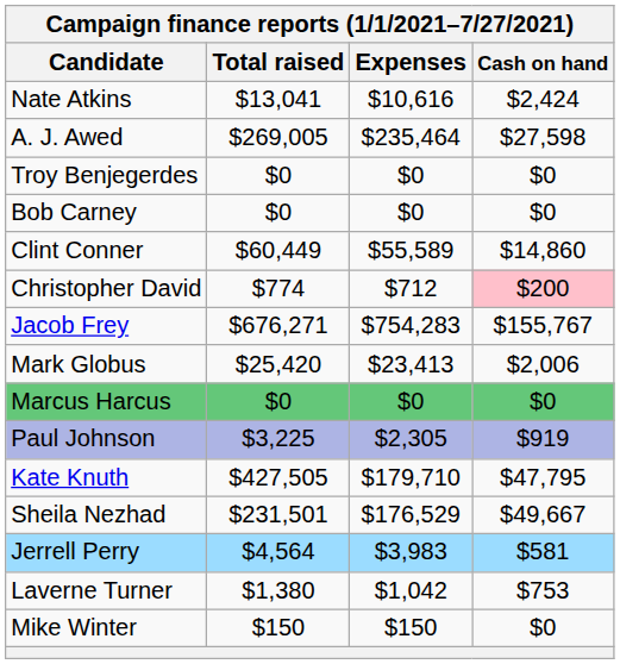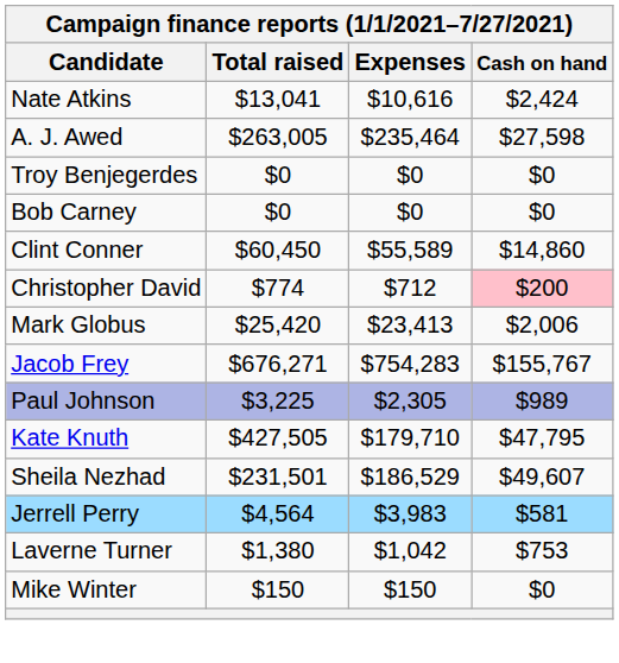 <table class="wikitable sortable">
 <tr>
 <th colspan=4>Campaign finance reports (1/1/2021–7/27/2021)</th>
 </tr>
 <tr style="text-align:center;">
 <th>Candidate</th>
 <th>Total raised</th>
 <th>Expenses</th>
 <th><small>Cash on hand</small></th>
 </tr>
 <tr>
 <td>Nate Atkins</td>
 <td align="center">$13,041</td>
 <td align="center">$10,616</td>
 <td align="center">$2,424</td>
 </tr>
 <tr>
 <td>A. J. Awed</td>
-<td align="center">$269,005</td>
+<td align="center">$263,005</td>
 <td align="center">$235,464</td>
 <td align="center">$27,598</td>
 </tr>
 <tr>
 <td>Troy Benjegerdes</td>
 <td align="center">$0</td>
 <td align="center">$0</td>
 <td align="center">$0</td>
 </tr>
 <tr>
 <td>Bob Carney</td>
 <td align="center">$0</td>
 <td align="center">$0</td>
 <td align="center">$0</td>
 </tr>
 <tr>
 <td>Clint Conner</td>
-<td align="center">$60,449</td>
+<td align="center">$60,450</td>
 <td align="center">$55,589</td>
 <td align="center">$14,860</td>
 </tr>
 <tr>
 <td>Christopher David</td>
 <td align="center">$774</td>
 <td align="center">$712</td>
 <td align="center" style="background: pink;">$200</td>
 </tr>
 <tr>
+<td>Mark Globus</td>
+<td align="center">$25,420</td>
+<td align="center">$23,413</td>
+<td align="center">$2,006</td>
+</tr>
+<tr>
 <td><a href='#'>Jacob Frey</a></td>
 <td align="center">$676,271</td>
 <td align="center">$754,283</td>
 <td align="center">$155,767</td>
 </tr>
-<tr>
-<td>Mark Globus</td>
-<td align="center">$25,420</td>
-<td align="center">$23,413</td>
-<td align="center">$2,006</td>
-</tr>
-<tr style="background:#64c779;">
-<td>Marcus Harcus</td>
-<td align="center">$0</td>
-<td align="center">$0</td>
-<td align="center">$0</td>
-</tr>
 <tr style="background:#adb4e4;">
 <td>Paul Johnson</td>
 <td align="center">$3,225</td>
 <td align="center">$2,305</td>
-<td align="center">$919</td>
+<td align="center">$989</td>
 </tr>
 <tr>
 <td><a href='#'>Kate Knuth</a></td>
 <td align="center">$427,505</td>
 <td align="center">$179,710</td>
 <td align="center">$47,795</td>
 </tr>
 <tr>
 <td>Sheila Nezhad</td>
 <td align="center">$231,501</td>
-<td align="center">$176,529</td>
-<td align="center">$49,667</td>
+<td align="center">$186,529</td>
+<td align="center">$49,607</td>
 </tr>
 <tr style="background:#9bdcff;">
 <td>Jerrell Perry</td>
 <td align="center">$4,564</td>
 <td align="center">$3,983</td>
 <td align="center">$581</td>
 </tr>
 <tr>
 <td>Laverne Turner</td>
 <td align="center">$1,380</td>
 <td align="center">$1,042</td>
 <td align="center">$753</td>
 </tr>
 <tr>
 <td>Mike Winter</td>
 <td align="center">$150</td>
 <td align="center">$150</td>
 <td align="center">$0</td>
 </tr>
 <tr>
 <th colspan="4"></th>
 </tr>
 </table>
